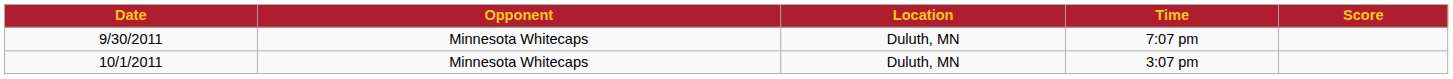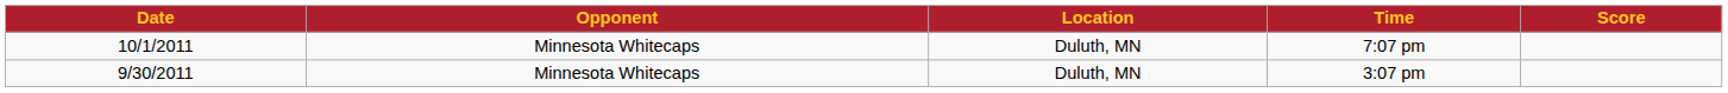 <table class="wikitable" width="80%">
 <tr align="center"  style=" background:#AF1E2D;color:#FFC61E;">
 <td><strong>Date</strong></td>
 <td><strong>Opponent</strong></td>
 <td><strong>Location</strong></td>
 <td><strong>Time</strong></td>
 <td><strong>Score</strong></td>
 </tr>
 <tr align="center" bgcolor="">
-<td>9/30/2011</td>
+<td>10/1/2011</td>
 <td>Minnesota Whitecaps</td>
 <td>Duluth, MN</td>
 <td>7:07 pm</td>
 <td></td>
 </tr>
 <tr align="center" bgcolor="">
-<td>10/1/2011</td>
+<td>9/30/2011</td>
 <td>Minnesota Whitecaps</td>
 <td>Duluth, MN</td>
 <td>3:07 pm</td>
 <td></td>
 </tr>
 </table>
